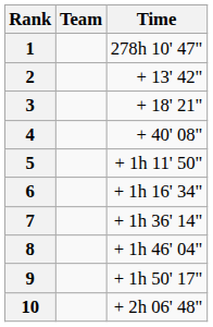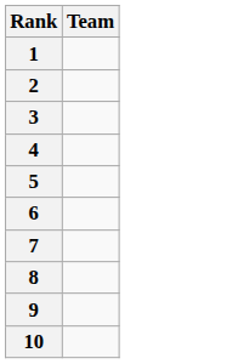 <table class="wikitable">
 <tr>
 <th scope="col">Rank</th>
 <th scope="col">Team</th>
-<th scope="col">Time</th>
 </tr>
 <tr>
 <th scope="row">1</th>
 <td></td>
-<td style="text-align:right;">278h 10' 47"</td>
 </tr>
 <tr>
 <th scope="row">2</th>
 <td></td>
-<td style="text-align:right;">+ 13' 42"</td>
 </tr>
 <tr>
 <th scope="row">3</th>
 <td></td>
-<td style="text-align:right;">+ 18' 21"</td>
 </tr>
 <tr>
 <th scope="row">4</th>
 <td></td>
-<td style="text-align:right;">+ 40' 08"</td>
 </tr>
 <tr>
 <th scope="row">5</th>
 <td></td>
-<td style="text-align:right;">+ 1h 11' 50"</td>
 </tr>
 <tr>
 <th scope="row">6</th>
 <td></td>
-<td style="text-align:right;">+ 1h 16' 34"</td>
 </tr>
 <tr>
 <th scope="row">7</th>
 <td></td>
-<td style="text-align:right;">+ 1h 36' 14"</td>
 </tr>
 <tr>
 <th scope="row">8</th>
 <td></td>
-<td style="text-align:right;">+ 1h 46' 04"</td>
 </tr>
 <tr>
 <th scope="row">9</th>
 <td></td>
-<td style="text-align:right;">+ 1h 50' 17"</td>
 </tr>
 <tr>
 <th scope="row">10</th>
 <td></td>
-<td style="text-align:right;">+ 2h 06' 48"</td>
 </tr>
 </table>
